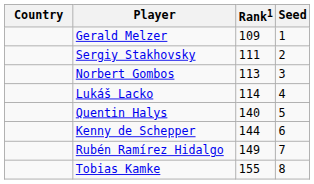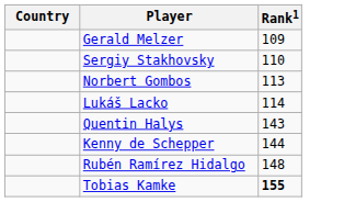 <table class="sortable wikitable">
 <tr>
 <th width="70">Country</th>
 <th width="175">Player</th>
 <th>Rank<sup>1</sup></th>
-<th>Seed</th>
 </tr>
 <tr>
 <td></td>
 <td><a href='#'>Gerald Melzer</a></td>
 <td>109</td>
-<td>1</td>
 </tr>
 <tr>
 <td></td>
 <td><a href='#'>Sergiy Stakhovsky</a></td>
-<td>111</td>
-<td>2</td>
+<td>110</td>
 </tr>
 <tr>
 <td></td>
 <td><a href='#'>Norbert Gombos</a></td>
 <td>113</td>
-<td>3</td>
 </tr>
 <tr>
 <td></td>
 <td><a href='#'>Lukáš Lacko</a></td>
 <td>114</td>
-<td>4</td>
 </tr>
 <tr>
 <td></td>
 <td><a href='#'>Quentin Halys</a></td>
-<td>140</td>
-<td>5</td>
+<td>143</td>
 </tr>
 <tr>
 <td></td>
 <td><a href='#'>Kenny de Schepper</a></td>
 <td>144</td>
-<td>6</td>
 </tr>
 <tr>
 <td></td>
 <td><a href='#'>Rubén Ramírez Hidalgo</a></td>
-<td>149</td>
-<td>7</td>
+<td>148</td>
 </tr>
 <tr>
 <td></td>
 <td><a href='#'>Tobias Kamke</a></td>
-<td>155</td>
-<td>8</td>
+<td><strong>155</strong></td>
 </tr>
 </table>
